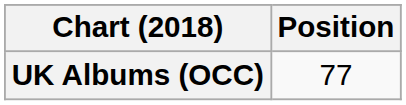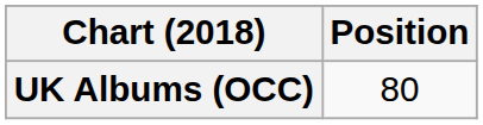 <table class="wikitable plainrowheaders" style="text-align:center">
 <tr>
 <th scope="col">Chart (2018)</th>
 <th scope="col">Position</th>
 </tr>
 <tr>
 <th scope="row">UK Albums (OCC)</th>
-<td>77</td>
+<td>80</td>
 </tr>
 </table>
